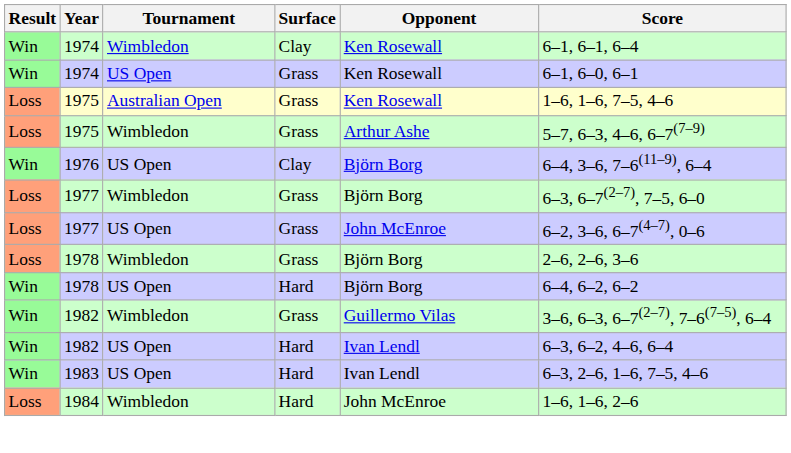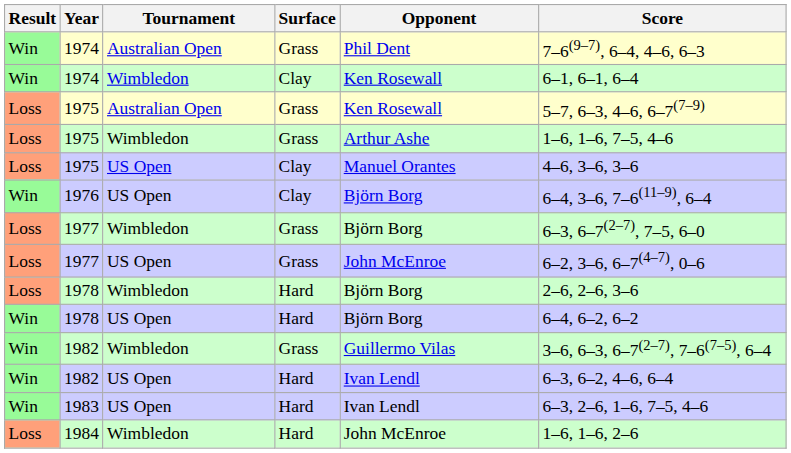 <table class="sortable wikitable" style=font-size:100%>
 <tr>
 <th>Result</th>
 <th width=30>Year</th>
 <th width=150>Tournament</th>
 <th>Surface</th>
 <th width=175>Opponent</th>
 <th width=220 class="unsortable">Score</th>
 </tr>
+<tr style="background:#ffc;">
+<td bgcolor=98FB98>Win</td>
+<td>1974</td>
+<td><a href='#'>Australian Open</a></td>
+<td>Grass</td>
+<td> <a href='#'>Phil Dent</a></td>
+<td>7–6<sup>(9–7)</sup>, 6–4, 4–6, 6–3</td>
+</tr>
 <tr bgcolor=CCFFCC>
 <td bgcolor=98FB98>Win</td>
 <td>1974</td>
 <td><a href='#'>Wimbledon</a></td>
 <td>Clay</td>
 <td> <a href='#'>Ken Rosewall</a></td>
 <td>6–1, 6–1, 6–4</td>
 </tr>
-<tr bgcolor=CCCCFF>
-<td bgcolor=98FB98>Win</td>
-<td>1974</td>
-<td><a href='#'>US Open</a></td>
-<td>Grass</td>
-<td> Ken Rosewall</td>
-<td>6–1, 6–0, 6–1</td>
-</tr>
 <tr style="background:#ffc;">
 <td bgcolor=FFA07A>Loss</td>
 <td>1975</td>
 <td><a href='#'>Australian Open</a></td>
 <td>Grass</td>
 <td> <a href='#'>Ken Rosewall</a></td>
-<td>1–6, 1–6, 7–5, 4–6</td>
+<td>5–7, 6–3, 4–6, 6–7<sup>(7–9)</sup></td>
 </tr>
 <tr bgcolor=CCFFCC>
 <td bgcolor=FFA07A>Loss</td>
 <td>1975</td>
 <td>Wimbledon</td>
 <td>Grass</td>
 <td> <a href='#'>Arthur Ashe</a></td>
-<td>5–7, 6–3, 4–6, 6–7<sup>(7–9)</sup></td>
+<td>1–6, 1–6, 7–5, 4–6</td>
+</tr>
+<tr bgcolor=CCCCFF>
+<td bgcolor=FFA07A>Loss</td>
+<td>1975</td>
+<td><a href='#'>US Open</a></td>
+<td>Clay</td>
+<td> <a href='#'>Manuel Orantes</a></td>
+<td>4–6, 3–6, 3–6</td>
 </tr>
 <tr bgcolor=CCCCFF>
 <td bgcolor=98FB98>Win</td>
 <td>1976</td>
 <td>US Open </td>
 <td>Clay</td>
 <td> <a href='#'>Björn Borg</a></td>
 <td>6–4, 3–6, 7–6<sup>(11–9)</sup>, 6–4</td>
 </tr>
 <tr bgcolor=CCFFCC>
 <td bgcolor=FFA07A>Loss</td>
 <td>1977</td>
 <td>Wimbledon</td>
 <td>Grass</td>
 <td> Björn Borg</td>
 <td>6–3, 6–7<sup>(2–7)</sup>, 7–5, 6–0</td>
 </tr>
 <tr bgcolor=CCCCFF>
 <td bgcolor=FFA07A>Loss</td>
 <td>1977</td>
 <td>US Open</td>
 <td>Grass</td>
 <td> <a href='#'>John McEnroe</a></td>
 <td>6–2, 3–6, 6–7<sup>(4–7)</sup>, 0–6</td>
 </tr>
 <tr bgcolor=CCFFCC>
 <td bgcolor=FFA07A>Loss</td>
 <td>1978</td>
 <td>Wimbledon</td>
-<td>Grass</td>
+<td>Hard</td>
 <td> Björn Borg</td>
 <td>2–6, 2–6, 3–6</td>
 </tr>
 <tr bgcolor=CCCCFF>
 <td bgcolor=98FB98>Win</td>
 <td>1978</td>
 <td>US Open </td>
 <td>Hard</td>
 <td> Björn Borg</td>
 <td>6–4, 6–2, 6–2</td>
 </tr>
 <tr bgcolor=CCFFCC>
 <td bgcolor=98FB98>Win</td>
 <td>1982</td>
 <td>Wimbledon </td>
 <td>Grass</td>
 <td> <a href='#'>Guillermo Vilas</a></td>
 <td>3–6, 6–3, 6–7<sup>(2–7)</sup>, 7–6<sup>(7–5)</sup>, 6–4</td>
 </tr>
 <tr bgcolor=CCCCFF>
 <td bgcolor=98FB98>Win</td>
 <td>1982</td>
 <td>US Open </td>
 <td>Hard</td>
 <td> <a href='#'>Ivan Lendl</a></td>
 <td>6–3, 6–2, 4–6, 6–4</td>
 </tr>
 <tr bgcolor=CCCCFF>
 <td bgcolor=98FB98>Win</td>
 <td>1983</td>
 <td>US Open </td>
 <td>Hard</td>
 <td> Ivan Lendl</td>
 <td>6–3, 2–6, 1–6, 7–5, 4–6</td>
 </tr>
 <tr bgcolor=CCFFCC>
 <td bgcolor=FFA07A>Loss</td>
 <td>1984</td>
 <td>Wimbledon</td>
 <td>Hard</td>
 <td> John McEnroe</td>
 <td>1–6, 1–6, 2–6</td>
 </tr>
 </table>
